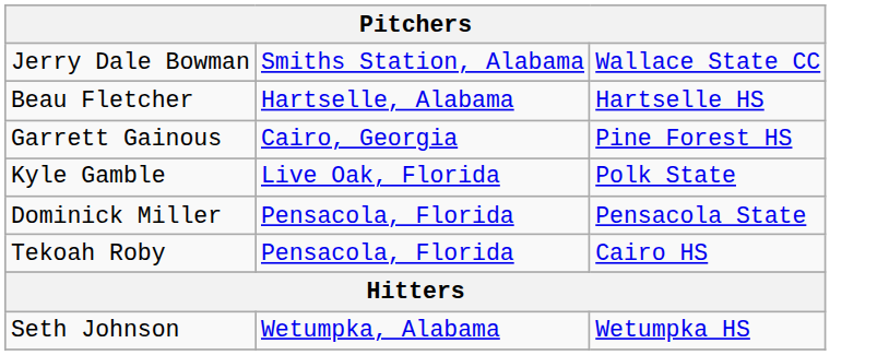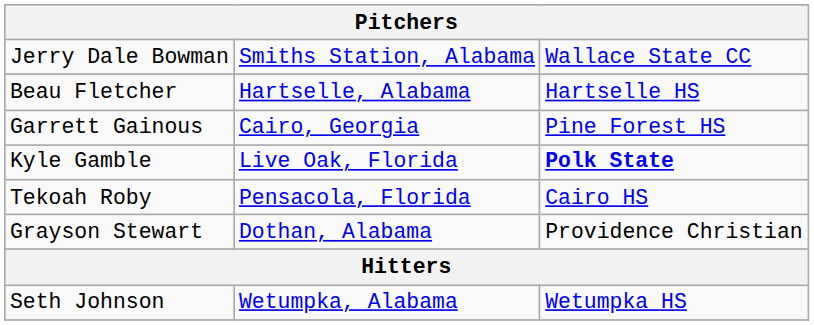 <table class="wikitable">
 <tr>
 <th colspan=3>Pitchers</th>
 </tr>
 <tr>
 <td>Jerry Dale Bowman</td>
 <td><a href='#'>Smiths Station, Alabama</a></td>
 <td><a href='#'>Wallace State CC</a></td>
 </tr>
 <tr>
 <td>Beau Fletcher</td>
 <td><a href='#'>Hartselle, Alabama</a></td>
 <td><a href='#'>Hartselle HS</a></td>
 </tr>
 <tr>
 <td>Garrett Gainous</td>
 <td><a href='#'>Cairo, Georgia</a></td>
 <td><a href='#'>Pine Forest HS</a></td>
 </tr>
 <tr>
 <td>Kyle Gamble</td>
 <td><a href='#'>Live Oak, Florida</a></td>
-<td><a href='#'>Polk State</a></td>
-</tr>
-<tr>
-<td>Dominick Miller</td>
-<td><a href='#'>Pensacola, Florida</a></td>
-<td><a href='#'>Pensacola State</a></td>
+<td><strong><a href='#'>Polk State</a></strong></td>
 </tr>
 <tr>
 <td>Tekoah Roby</td>
 <td><a href='#'>Pensacola, Florida</a></td>
 <td><a href='#'>Cairo HS</a></td>
+</tr>
+<tr>
+<td>Grayson Stewart</td>
+<td><a href='#'>Dothan, Alabama</a></td>
+<td>Providence Christian</td>
 </tr>
 <tr>
 <th colspan=3>Hitters</th>
 </tr>
 <tr>
 <td>Seth Johnson</td>
 <td><a href='#'>Wetumpka, Alabama</a></td>
 <td><a href='#'>Wetumpka HS</a></td>
 </tr>
 </table>
